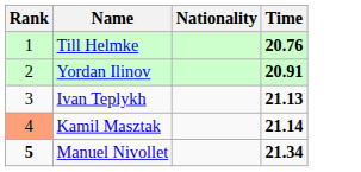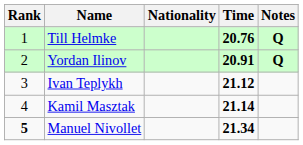 <table class="wikitable sortable" style="text-align:center">
 <tr>
 <th>Rank</th>
 <th>Name</th>
 <th>Nationality</th>
 <th>Time</th>
+<th>Notes</th>
 </tr>
 <tr bgcolor=ccffcc>
 <td>1</td>
 <td align=left><a href='#'>Till Helmke</a></td>
 <td align=left></td>
 <td><strong>20.76</strong></td>
+<td><strong>Q</strong></td>
 </tr>
 <tr bgcolor=ccffcc>
 <td>2</td>
 <td align=left><a href='#'>Yordan Ilinov</a></td>
 <td align=left></td>
 <td><strong>20.91</strong></td>
+<td><strong>Q</strong></td>
 </tr>
 <tr>
 <td>3</td>
 <td align=left><a href='#'>Ivan Teplykh</a></td>
 <td align=left></td>
-<td><strong>21.13</strong></td>
+<td><strong>21.12</strong></td>
+<td></td>
 </tr>
 <tr>
-<td style="background: lightsalmon;">4</td>
+<td>4</td>
 <td align=left><a href='#'>Kamil Masztak</a></td>
 <td align=left></td>
 <td><strong>21.14</strong></td>
+<td></td>
 </tr>
 <tr>
 <td><strong>5</strong></td>
 <td align=left><a href='#'>Manuel Nivollet</a></td>
 <td align=left></td>
 <td><strong>21.34</strong></td>
+<td></td>
 </tr>
 </table>
